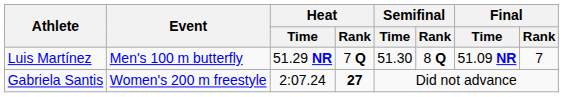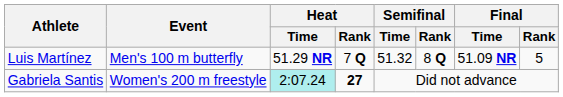 <table class=wikitable style="font-size:90%">
 <tr>
 <th rowspan="2">Athlete</th>
 <th rowspan="2">Event</th>
 <th colspan="2">Heat</th>
 <th colspan="2">Semifinal</th>
 <th colspan="2">Final</th>
 </tr>
 <tr style="font-size:95%">
 <th>Time</th>
 <th>Rank</th>
 <th>Time</th>
 <th>Rank</th>
 <th>Time</th>
 <th>Rank</th>
 </tr>
 <tr align=center>
 <td align=left><a href='#'>Luis Martínez</a></td>
 <td align=left><a href='#'>Men's 100 m butterfly</a></td>
 <td>51.29 <strong><a href='#'>NR</a></strong></td>
 <td>7 <strong>Q</strong></td>
-<td>51.30</td>
+<td>51.32</td>
 <td>8 <strong>Q</strong></td>
 <td>51.09 <strong><a href='#'>NR</a></strong></td>
-<td>7</td>
+<td>5</td>
 </tr>
 <tr align=center>
 <td align=left><a href='#'>Gabriela Santis</a></td>
 <td align=left><a href='#'>Women's 200 m freestyle</a></td>
-<td>2:07.24</td>
+<td style="background: paleturquoise;">2:07.24</td>
 <td><strong>27</strong></td>
 <td colspan="4">Did not advance</td>
 </tr>
 </table>
